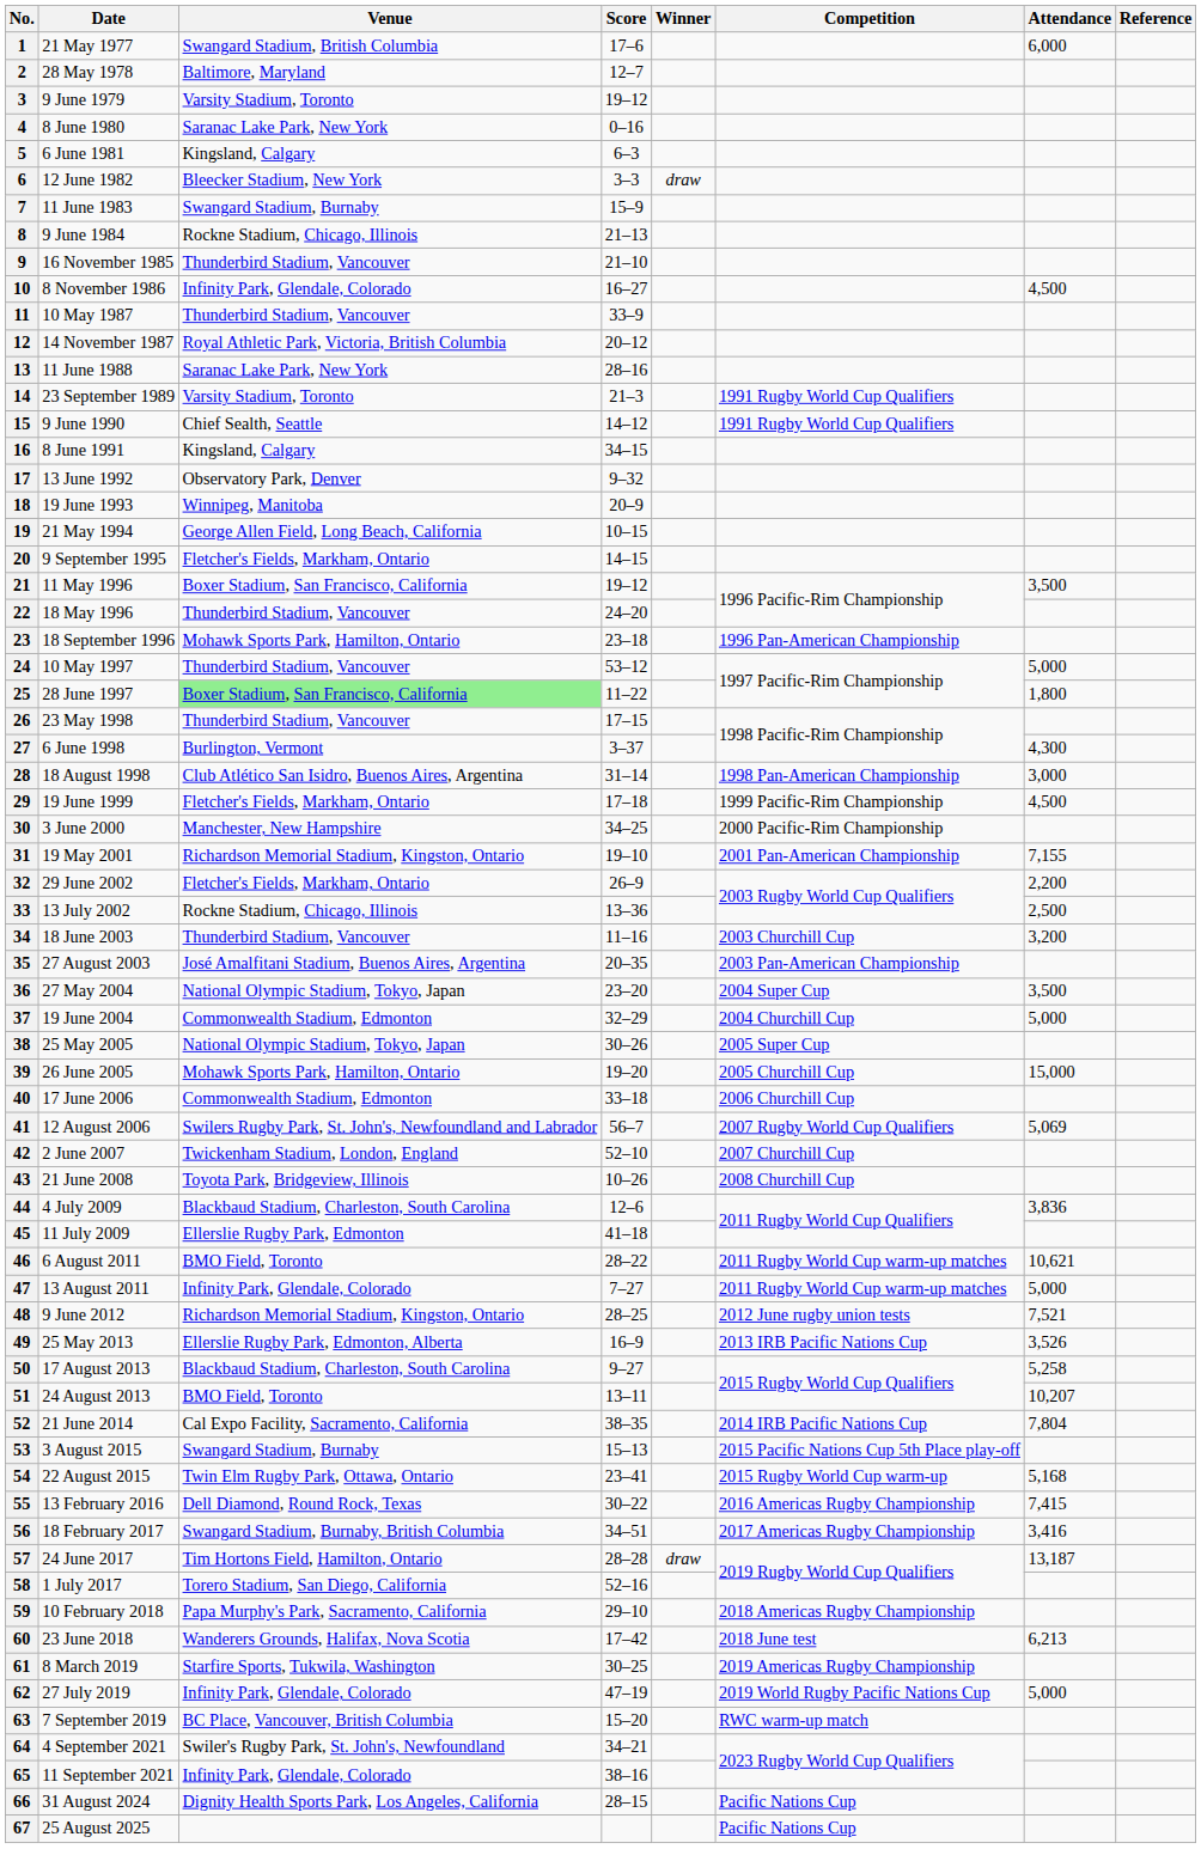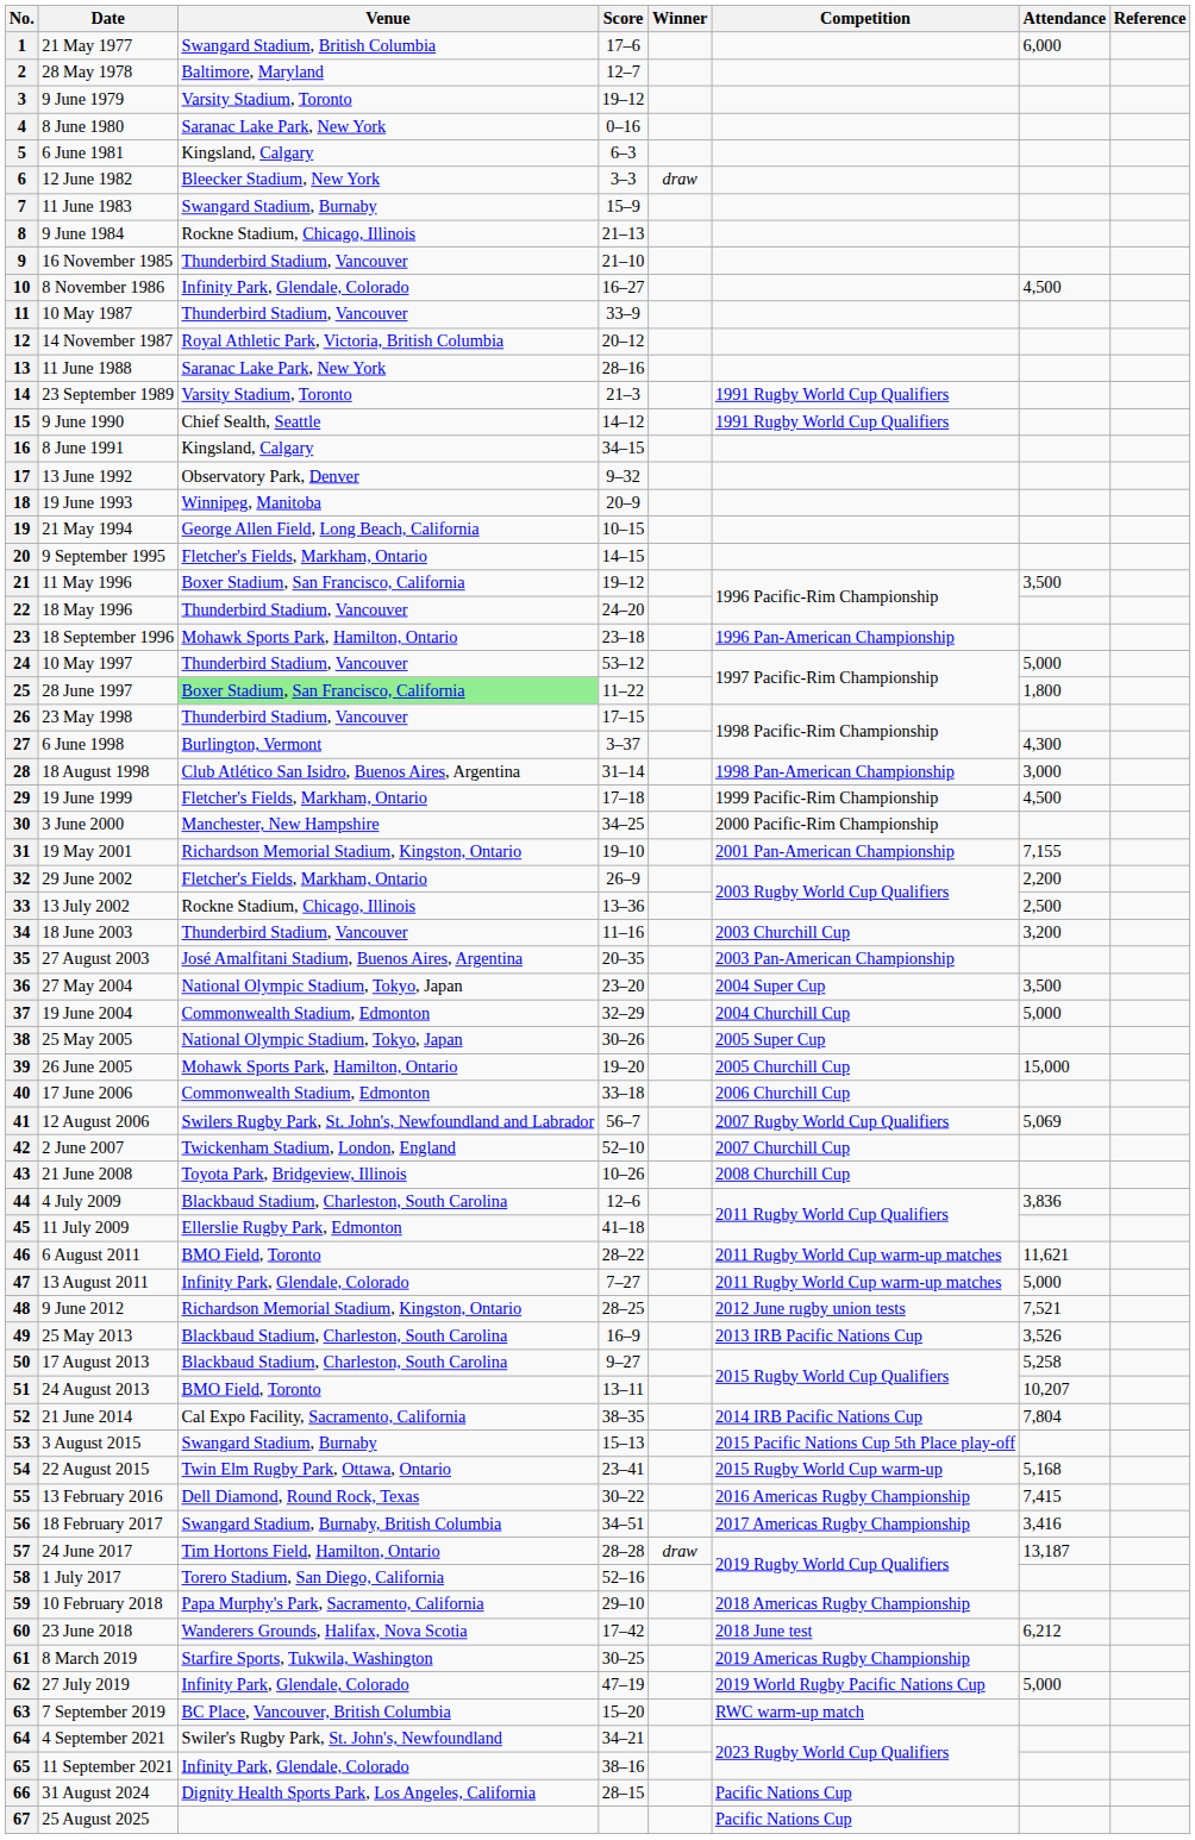 <table class="wikitable">
 <tr>
 <th>No.</th>
 <th>Date</th>
 <th>Venue</th>
 <th>Score</th>
 <th>Winner</th>
 <th>Competition</th>
 <th>Attendance</th>
 <th>Reference</th>
 </tr>
 <tr>
 <th>1</th>
 <td>21 May 1977</td>
 <td><a href='#'>Swangard Stadium</a>, <a href='#'>British Columbia</a></td>
 <td align="center">17–6</td>
 <td></td>
 <td></td>
 <td>6,000</td>
 <td></td>
 </tr>
 <tr>
 <th>2</th>
 <td>28 May 1978</td>
 <td><a href='#'>Baltimore</a>, <a href='#'>Maryland</a></td>
 <td align="center">12–7</td>
 <td></td>
 <td></td>
 <td></td>
 <td></td>
 </tr>
 <tr>
 <th>3</th>
 <td>9 June 1979</td>
 <td><a href='#'>Varsity Stadium</a>, <a href='#'>Toronto</a></td>
 <td align="center">19–12</td>
 <td></td>
 <td></td>
 <td></td>
 <td></td>
 </tr>
 <tr>
 <th>4</th>
 <td>8 June 1980</td>
 <td><a href='#'>Saranac Lake Park</a>, <a href='#'>New York</a></td>
 <td align="center">0–16</td>
 <td></td>
 <td></td>
 <td></td>
 <td></td>
 </tr>
 <tr>
 <th>5</th>
 <td>6 June 1981</td>
 <td>Kingsland, <a href='#'>Calgary</a></td>
 <td align="center">6–3</td>
 <td></td>
 <td></td>
 <td></td>
 <td></td>
 </tr>
 <tr>
 <th>6</th>
 <td>12 June 1982</td>
 <td><a href='#'>Bleecker Stadium</a>, <a href='#'>New York</a></td>
 <td align="center">3–3</td>
 <td align="center"><em>draw</em></td>
 <td></td>
 <td></td>
 <td></td>
 </tr>
 <tr>
 <th>7</th>
 <td>11 June 1983</td>
 <td><a href='#'>Swangard Stadium</a>, <a href='#'>Burnaby</a></td>
 <td align="center">15–9</td>
 <td></td>
 <td></td>
 <td></td>
 <td></td>
 </tr>
 <tr>
 <th>8</th>
 <td>9 June 1984</td>
 <td>Rockne Stadium, <a href='#'>Chicago, Illinois</a></td>
 <td align="center">21–13</td>
 <td></td>
 <td></td>
 <td></td>
 <td></td>
 </tr>
 <tr>
 <th>9</th>
 <td>16 November 1985</td>
 <td><a href='#'>Thunderbird Stadium</a>, <a href='#'>Vancouver</a></td>
 <td align="center">21–10</td>
 <td></td>
 <td></td>
 <td></td>
 <td></td>
 </tr>
 <tr>
 <th>10</th>
 <td>8 November 1986</td>
 <td><a href='#'>Infinity Park</a>, <a href='#'>Glendale, Colorado</a></td>
 <td align="center">16–27</td>
 <td></td>
 <td></td>
 <td>4,500</td>
 <td></td>
 </tr>
 <tr>
 <th>11</th>
 <td>10 May 1987</td>
 <td><a href='#'>Thunderbird Stadium</a>, <a href='#'>Vancouver</a></td>
 <td align="center">33–9</td>
 <td></td>
 <td></td>
 <td></td>
 <td></td>
 </tr>
 <tr>
 <th>12</th>
 <td>14 November 1987</td>
 <td><a href='#'>Royal Athletic Park</a>, <a href='#'>Victoria, British Columbia</a></td>
 <td align="center">20–12</td>
 <td></td>
 <td></td>
 <td></td>
 <td></td>
 </tr>
 <tr>
 <th>13</th>
 <td>11 June 1988</td>
 <td><a href='#'>Saranac Lake Park</a>, <a href='#'>New York</a></td>
 <td align="center">28–16</td>
 <td></td>
 <td></td>
 <td></td>
 <td></td>
 </tr>
 <tr>
 <th>14</th>
 <td>23 September 1989</td>
 <td><a href='#'>Varsity Stadium</a>, <a href='#'>Toronto</a></td>
 <td align="center">21–3</td>
 <td></td>
 <td><a href='#'>1991 Rugby World Cup Qualifiers</a></td>
 <td></td>
 <td></td>
 </tr>
 <tr>
 <th>15</th>
 <td>9 June 1990</td>
 <td>Chief Sealth, <a href='#'>Seattle</a></td>
 <td align="center">14–12</td>
 <td></td>
 <td><a href='#'>1991 Rugby World Cup Qualifiers</a></td>
 <td></td>
 <td></td>
 </tr>
 <tr>
 <th>16</th>
 <td>8 June 1991</td>
 <td>Kingsland, <a href='#'>Calgary</a></td>
 <td align="center">34–15</td>
 <td></td>
 <td></td>
 <td></td>
 <td></td>
 </tr>
 <tr>
 <th>17</th>
 <td>13 June 1992</td>
 <td>Observatory Park, <a href='#'>Denver</a></td>
 <td align="center">9–32</td>
 <td></td>
 <td></td>
 <td></td>
 <td></td>
 </tr>
 <tr>
 <th>18</th>
 <td>19 June 1993</td>
 <td><a href='#'>Winnipeg</a>, <a href='#'>Manitoba</a></td>
 <td align="center">20–9</td>
 <td></td>
 <td></td>
 <td></td>
 <td></td>
 </tr>
 <tr>
 <th>19</th>
 <td>21 May 1994</td>
 <td><a href='#'>George Allen Field</a>, <a href='#'>Long Beach, California</a></td>
 <td align="center">10–15</td>
 <td></td>
 <td></td>
 <td></td>
 <td></td>
 </tr>
 <tr>
 <th>20</th>
 <td>9 September 1995</td>
 <td><a href='#'>Fletcher's Fields</a>, <a href='#'>Markham, Ontario</a></td>
 <td align="center">14–15</td>
 <td></td>
 <td></td>
 <td></td>
 <td></td>
 </tr>
 <tr>
 <th>21</th>
 <td>11 May 1996</td>
 <td><a href='#'>Boxer Stadium</a>, <a href='#'>San Francisco, California</a></td>
 <td align="center">19–12</td>
 <td></td>
 <td rowspan=2>1996 Pacific-Rim Championship</td>
 <td>3,500</td>
 <td></td>
 </tr>
 <tr>
 <th>22</th>
 <td>18 May 1996</td>
 <td><a href='#'>Thunderbird Stadium</a>, <a href='#'>Vancouver</a></td>
 <td align="center">24–20</td>
 <td></td>
 <td></td>
 <td></td>
 </tr>
 <tr>
 <th>23</th>
 <td>18 September 1996</td>
 <td><a href='#'>Mohawk Sports Park</a>, <a href='#'>Hamilton, Ontario</a></td>
 <td align="center">23–18</td>
 <td></td>
 <td><a href='#'>1996 Pan-American Championship</a></td>
 <td></td>
 <td></td>
 </tr>
 <tr>
 <th>24</th>
 <td>10 May 1997</td>
 <td><a href='#'>Thunderbird Stadium</a>, <a href='#'>Vancouver</a></td>
 <td align="center">53–12</td>
 <td></td>
 <td rowspan=2>1997 Pacific-Rim Championship</td>
 <td>5,000</td>
 <td></td>
 </tr>
 <tr>
 <th>25</th>
 <td>28 June 1997</td>
 <td style="background: lightgreen;"><a href='#'>Boxer Stadium</a>, <a href='#'>San Francisco, California</a></td>
 <td align="center">11–22</td>
 <td></td>
 <td>1,800</td>
 <td></td>
 </tr>
 <tr>
 <th>26</th>
 <td>23 May 1998</td>
 <td><a href='#'>Thunderbird Stadium</a>, <a href='#'>Vancouver</a></td>
 <td align="center">17–15</td>
 <td></td>
 <td rowspan=2>1998 Pacific-Rim Championship</td>
 <td></td>
 <td></td>
 </tr>
 <tr>
 <th>27</th>
 <td>6 June 1998</td>
 <td><a href='#'>Burlington, Vermont</a></td>
 <td align="center">3–37</td>
 <td></td>
 <td>4,300</td>
 <td></td>
 </tr>
 <tr>
 <th>28</th>
 <td>18 August 1998</td>
 <td><a href='#'>Club Atlético San Isidro</a>, <a href='#'>Buenos Aires</a>, Argentina</td>
 <td align="center">31–14</td>
 <td></td>
 <td><a href='#'>1998 Pan-American Championship</a></td>
 <td>3,000</td>
 <td></td>
 </tr>
 <tr>
 <th>29</th>
 <td>19 June 1999</td>
 <td><a href='#'>Fletcher's Fields</a>, <a href='#'>Markham, Ontario</a></td>
 <td align="center">17–18</td>
 <td></td>
 <td>1999 Pacific-Rim Championship</td>
 <td>4,500</td>
 <td></td>
 </tr>
 <tr>
 <th>30</th>
 <td>3 June 2000</td>
 <td><a href='#'>Manchester, New Hampshire</a></td>
 <td align="center">34–25</td>
 <td></td>
 <td>2000 Pacific-Rim Championship</td>
 <td></td>
 <td></td>
 </tr>
 <tr>
 <th>31</th>
 <td>19 May 2001</td>
 <td><a href='#'>Richardson Memorial Stadium</a>, <a href='#'>Kingston, Ontario</a></td>
 <td align="center">19–10</td>
 <td></td>
 <td><a href='#'>2001 Pan-American Championship</a></td>
 <td>7,155</td>
 <td></td>
 </tr>
 <tr>
 <th>32</th>
 <td>29 June 2002</td>
 <td><a href='#'>Fletcher's Fields</a>, <a href='#'>Markham, Ontario</a></td>
 <td align="center">26–9</td>
 <td></td>
 <td rowspan=2><a href='#'>2003 Rugby World Cup Qualifiers</a></td>
 <td>2,200</td>
 <td></td>
 </tr>
 <tr>
 <th>33</th>
 <td>13 July 2002</td>
 <td>Rockne Stadium, <a href='#'>Chicago, Illinois</a></td>
 <td align="center">13–36</td>
 <td></td>
 <td>2,500</td>
 <td></td>
 </tr>
 <tr>
 <th>34</th>
 <td>18 June 2003</td>
 <td><a href='#'>Thunderbird Stadium</a>, <a href='#'>Vancouver</a></td>
 <td align="center">11–16</td>
 <td></td>
 <td><a href='#'>2003 Churchill Cup</a></td>
 <td>3,200</td>
 <td></td>
 </tr>
 <tr>
 <th>35</th>
 <td>27 August 2003</td>
 <td><a href='#'>José Amalfitani Stadium</a>, <a href='#'>Buenos Aires</a>, <a href='#'>Argentina</a></td>
 <td align="center">20–35</td>
 <td></td>
 <td><a href='#'>2003 Pan-American Championship</a></td>
 <td></td>
 <td></td>
 </tr>
 <tr>
 <th>36</th>
 <td>27 May 2004</td>
 <td><a href='#'>National Olympic Stadium</a>, <a href='#'>Tokyo</a>, Japan</td>
 <td align="center">23–20</td>
 <td></td>
 <td><a href='#'>2004 Super Cup</a></td>
 <td>3,500</td>
 <td></td>
 </tr>
 <tr>
 <th>37</th>
 <td>19 June 2004</td>
 <td><a href='#'>Commonwealth Stadium</a>, <a href='#'>Edmonton</a></td>
 <td align="center">32–29</td>
 <td></td>
 <td><a href='#'>2004 Churchill Cup</a></td>
 <td>5,000</td>
 <td></td>
 </tr>
 <tr>
 <th>38</th>
 <td>25 May 2005</td>
 <td><a href='#'>National Olympic Stadium</a>, <a href='#'>Tokyo</a>, <a href='#'>Japan</a></td>
 <td align="center">30–26</td>
 <td></td>
 <td><a href='#'>2005 Super Cup</a></td>
 <td></td>
 <td></td>
 </tr>
 <tr>
 <th>39</th>
 <td>26 June 2005</td>
 <td><a href='#'>Mohawk Sports Park</a>, <a href='#'>Hamilton, Ontario</a></td>
 <td align="center">19–20</td>
 <td></td>
 <td><a href='#'>2005 Churchill Cup</a></td>
 <td>15,000</td>
 <td></td>
 </tr>
 <tr>
 <th>40</th>
 <td>17 June 2006</td>
 <td><a href='#'>Commonwealth Stadium</a>, <a href='#'>Edmonton</a></td>
 <td align="center">33–18</td>
 <td></td>
 <td><a href='#'>2006 Churchill Cup</a></td>
 <td></td>
 <td></td>
 </tr>
 <tr>
 <th>41</th>
 <td>12 August 2006</td>
 <td><a href='#'>Swilers Rugby Park</a>, <a href='#'>St. John's, Newfoundland and Labrador</a></td>
 <td align="center">56–7</td>
 <td></td>
 <td><a href='#'>2007 Rugby World Cup Qualifiers</a></td>
 <td>5,069</td>
 <td></td>
 </tr>
 <tr>
 <th>42</th>
 <td>2 June 2007</td>
 <td><a href='#'>Twickenham Stadium</a>, <a href='#'>London</a>, <a href='#'>England</a></td>
 <td align="center">52–10</td>
 <td></td>
 <td><a href='#'>2007 Churchill Cup</a></td>
 <td></td>
 <td></td>
 </tr>
 <tr>
 <th>43</th>
 <td>21 June 2008</td>
 <td><a href='#'>Toyota Park</a>, <a href='#'>Bridgeview, Illinois</a></td>
 <td align="center">10–26</td>
 <td></td>
 <td><a href='#'>2008 Churchill Cup</a></td>
 <td></td>
 <td></td>
 </tr>
 <tr>
 <th>44</th>
 <td>4 July 2009</td>
 <td><a href='#'>Blackbaud Stadium</a>, <a href='#'>Charleston, South Carolina</a></td>
 <td align="center">12–6</td>
 <td></td>
 <td rowspan=2><a href='#'>2011 Rugby World Cup Qualifiers</a></td>
 <td>3,836</td>
 <td></td>
 </tr>
 <tr>
 <th>45</th>
 <td>11 July 2009</td>
 <td><a href='#'>Ellerslie Rugby Park</a>, <a href='#'>Edmonton</a></td>
 <td align="center">41–18</td>
 <td></td>
 <td></td>
 <td></td>
 </tr>
 <tr>
 <th>46</th>
 <td>6 August 2011</td>
 <td><a href='#'>BMO Field</a>, <a href='#'>Toronto</a></td>
 <td align="center">28–22</td>
 <td></td>
 <td><a href='#'>2011 Rugby World Cup warm-up matches</a></td>
-<td>10,621</td>
+<td>11,621</td>
 <td></td>
 </tr>
 <tr>
 <th>47</th>
 <td>13 August 2011</td>
 <td><a href='#'>Infinity Park</a>, <a href='#'>Glendale, Colorado</a></td>
 <td align="center">7–27</td>
 <td></td>
 <td><a href='#'>2011 Rugby World Cup warm-up matches</a></td>
 <td>5,000</td>
 <td></td>
 </tr>
 <tr>
 <th>48</th>
 <td>9 June 2012</td>
 <td><a href='#'>Richardson Memorial Stadium</a>, <a href='#'>Kingston, Ontario</a></td>
 <td align="center">28–25</td>
 <td></td>
 <td><a href='#'>2012 June rugby union tests</a></td>
 <td>7,521</td>
 <td></td>
 </tr>
 <tr>
 <th>49</th>
 <td>25 May 2013</td>
-<td><a href='#'>Ellerslie Rugby Park</a>, <a href='#'>Edmonton, Alberta</a></td>
+<td><a href='#'>Blackbaud Stadium</a>, <a href='#'>Charleston, South Carolina</a></td>
 <td align="center">16–9</td>
 <td></td>
 <td><a href='#'>2013 IRB Pacific Nations Cup</a></td>
 <td>3,526</td>
 <td></td>
 </tr>
 <tr>
 <th>50</th>
 <td>17 August 2013</td>
 <td><a href='#'>Blackbaud Stadium</a>, <a href='#'>Charleston, South Carolina</a></td>
 <td align="center">9–27</td>
 <td></td>
 <td rowspan=2><a href='#'>2015 Rugby World Cup Qualifiers</a></td>
 <td>5,258</td>
 <td></td>
 </tr>
 <tr>
 <th>51</th>
 <td>24 August 2013</td>
 <td><a href='#'>BMO Field</a>, <a href='#'>Toronto</a></td>
 <td align="center">13–11</td>
 <td></td>
 <td>10,207</td>
 <td></td>
 </tr>
 <tr>
 <th>52</th>
 <td>21 June 2014</td>
 <td>Cal Expo Facility, <a href='#'>Sacramento, California</a></td>
 <td align="center">38–35</td>
 <td></td>
 <td><a href='#'>2014 IRB Pacific Nations Cup</a></td>
 <td>7,804</td>
 <td></td>
 </tr>
 <tr>
 <th>53</th>
 <td>3 August 2015</td>
 <td><a href='#'>Swangard Stadium</a>, <a href='#'>Burnaby</a></td>
 <td align="center">15–13</td>
 <td></td>
 <td><a href='#'>2015 Pacific Nations Cup 5th Place play-off</a></td>
 <td></td>
 <td></td>
 </tr>
 <tr>
 <th>54</th>
 <td>22 August 2015</td>
 <td><a href='#'>Twin Elm Rugby Park</a>, <a href='#'>Ottawa</a>, <a href='#'>Ontario</a></td>
 <td align="center">23–41</td>
 <td></td>
 <td><a href='#'>2015 Rugby World Cup warm-up</a></td>
 <td>5,168</td>
 <td></td>
 </tr>
 <tr>
 <th>55</th>
 <td>13 February 2016</td>
 <td><a href='#'>Dell Diamond</a>, <a href='#'>Round Rock, Texas</a></td>
 <td align="center">30–22</td>
 <td></td>
 <td><a href='#'>2016 Americas Rugby Championship</a></td>
 <td>7,415</td>
 <td></td>
 </tr>
 <tr>
 <th>56</th>
 <td>18 February 2017</td>
 <td><a href='#'>Swangard Stadium</a>, <a href='#'>Burnaby, British Columbia</a></td>
 <td align="center">34–51</td>
 <td></td>
 <td><a href='#'>2017 Americas Rugby Championship</a></td>
 <td>3,416</td>
 <td></td>
 </tr>
 <tr>
 <th>57</th>
 <td>24 June 2017</td>
 <td><a href='#'>Tim Hortons Field</a>, <a href='#'>Hamilton, Ontario</a></td>
 <td align="center">28–28</td>
 <td align="center"><em>draw</em></td>
 <td rowspan=2><a href='#'>2019 Rugby World Cup Qualifiers</a></td>
 <td>13,187</td>
 <td></td>
 </tr>
 <tr>
 <th>58</th>
 <td>1 July 2017</td>
 <td><a href='#'>Torero Stadium</a>, <a href='#'>San Diego, California</a></td>
 <td align="center">52–16</td>
 <td></td>
 <td></td>
 <td></td>
 </tr>
 <tr>
 <th>59</th>
 <td>10 February 2018</td>
 <td><a href='#'>Papa Murphy's Park</a>, <a href='#'>Sacramento, California</a></td>
 <td align="center">29–10</td>
 <td></td>
 <td><a href='#'>2018 Americas Rugby Championship</a></td>
 <td></td>
 <td></td>
 </tr>
 <tr>
 <th>60</th>
 <td>23 June 2018</td>
 <td><a href='#'>Wanderers Grounds</a>, <a href='#'>Halifax, Nova Scotia</a></td>
 <td align="center">17–42</td>
 <td></td>
 <td><a href='#'>2018 June test</a></td>
-<td>6,213</td>
+<td>6,212</td>
 <td></td>
 </tr>
 <tr>
 <th>61</th>
 <td>8 March 2019</td>
 <td><a href='#'>Starfire Sports</a>, <a href='#'>Tukwila, Washington</a></td>
 <td align="center">30–25</td>
 <td></td>
 <td><a href='#'>2019 Americas Rugby Championship</a></td>
 <td></td>
 <td></td>
 </tr>
 <tr>
 <th>62</th>
 <td>27 July 2019</td>
 <td><a href='#'>Infinity Park</a>, <a href='#'>Glendale, Colorado</a></td>
 <td align="center">47–19</td>
 <td></td>
 <td><a href='#'>2019 World Rugby Pacific Nations Cup</a></td>
 <td>5,000</td>
 <td></td>
 </tr>
 <tr>
 <th>63</th>
 <td>7 September 2019</td>
 <td><a href='#'>BC Place</a>, <a href='#'>Vancouver, British Columbia</a></td>
 <td align="center">15–20</td>
 <td></td>
 <td><a href='#'>RWC warm-up match</a></td>
 <td></td>
 <td></td>
 </tr>
 <tr>
 <th>64</th>
 <td>4 September 2021</td>
 <td>Swiler's Rugby Park, <a href='#'>St. John's, Newfoundland</a></td>
 <td align="center">34–21</td>
 <td></td>
 <td rowspan=2><a href='#'>2023 Rugby World Cup Qualifiers</a></td>
 <td></td>
 <td></td>
 </tr>
 <tr>
 <th>65</th>
 <td>11 September 2021</td>
 <td><a href='#'>Infinity Park</a>, <a href='#'>Glendale, Colorado</a></td>
 <td align="center">38–16</td>
 <td></td>
 <td></td>
 <td></td>
 </tr>
 <tr>
 <th>66</th>
 <td>31 August 2024</td>
 <td><a href='#'>Dignity Health Sports Park</a>, <a href='#'>Los Angeles, California</a></td>
 <td align="center">28–15</td>
 <td></td>
 <td><a href='#'>Pacific Nations Cup</a></td>
 <td></td>
 <td></td>
 </tr>
 <tr>
 <th>67</th>
 <td>25 August 2025</td>
 <td></td>
 <td align="center"></td>
 <td></td>
 <td><a href='#'>Pacific Nations Cup</a></td>
 <td></td>
 <td></td>
 </tr>
 </table>
